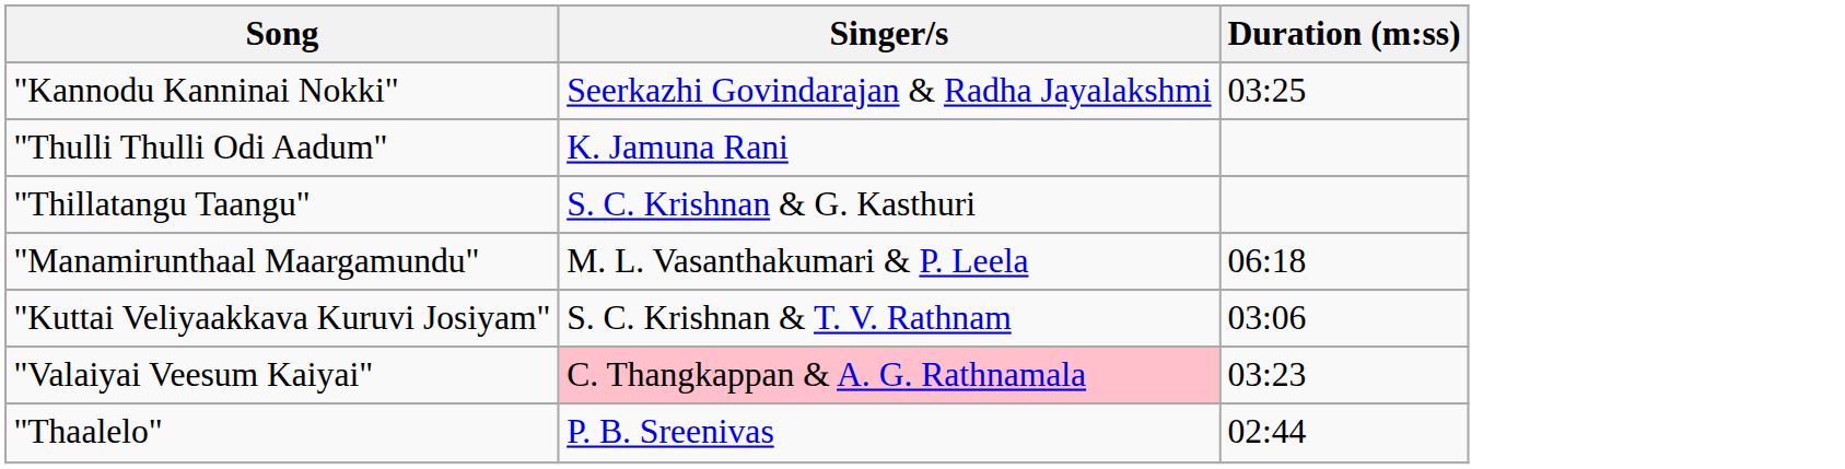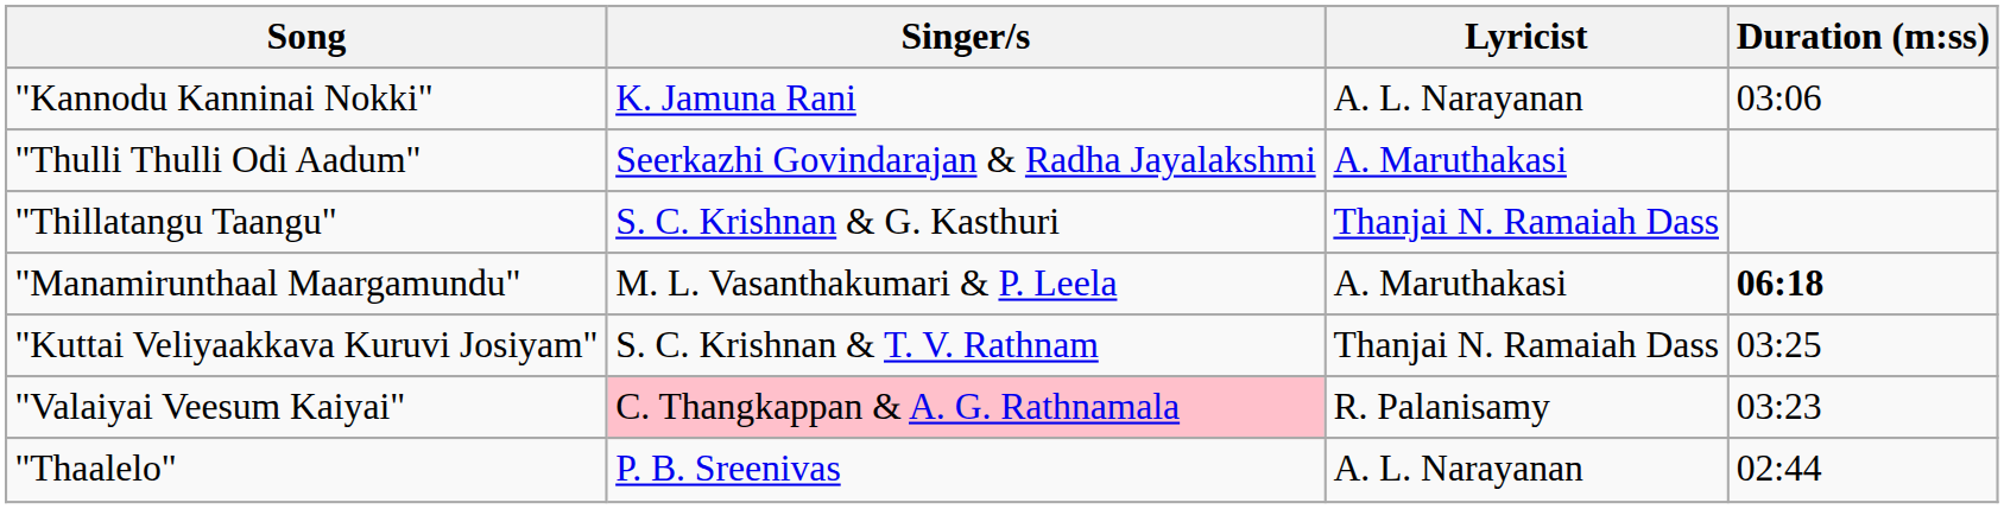 <table class="wikitable" style="font-size:95%;">
 <tr>
 <th>Song</th>
 <th>Singer/s</th>
+<th>Lyricist</th>
 <th>Duration (m:ss)</th>
 </tr>
 <tr>
 <td>"Kannodu Kanninai Nokki"</td>
-<td><a href='#'>Seerkazhi Govindarajan</a> & <a href='#'>Radha Jayalakshmi</a></td>
-<td>03:25</td>
+<td><a href='#'>K. Jamuna Rani</a></td>
+<td>A. L. Narayanan</td>
+<td>03:06</td>
 </tr>
 <tr>
 <td>"Thulli Thulli Odi Aadum"</td>
-<td><a href='#'>K. Jamuna Rani</a></td>
+<td><a href='#'>Seerkazhi Govindarajan</a> & <a href='#'>Radha Jayalakshmi</a></td>
+<td><a href='#'>A. Maruthakasi</a></td>
 <td></td>
 </tr>
 <tr>
 <td>"Thillatangu Taangu"</td>
 <td><a href='#'>S. C. Krishnan</a> & G. Kasthuri</td>
+<td><a href='#'>Thanjai N. Ramaiah Dass</a></td>
 <td></td>
 </tr>
 <tr>
 <td>"Manamirunthaal Maargamundu"</td>
 <td>M. L. Vasanthakumari & <a href='#'>P. Leela</a></td>
-<td>06:18</td>
+<td>A. Maruthakasi</td>
+<td><strong>06:18</strong></td>
 </tr>
 <tr>
 <td>"Kuttai Veliyaakkava Kuruvi Josiyam"</td>
 <td>S. C. Krishnan & <a href='#'>T. V. Rathnam</a></td>
-<td>03:06</td>
+<td>Thanjai N. Ramaiah Dass</td>
+<td>03:25</td>
 </tr>
 <tr>
 <td>"Valaiyai Veesum Kaiyai"</td>
 <td style="background: pink;">C. Thangkappan & <a href='#'>A. G. Rathnamala</a></td>
+<td>R. Palanisamy</td>
 <td>03:23</td>
 </tr>
 <tr>
 <td>"Thaalelo"</td>
 <td><a href='#'>P. B. Sreenivas</a></td>
+<td>A. L. Narayanan</td>
 <td>02:44</td>
 </tr>
 </table>
